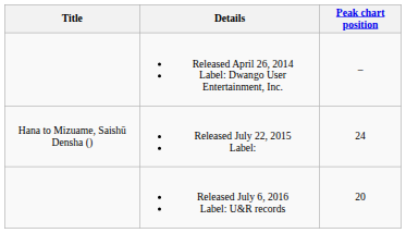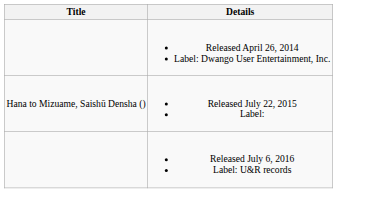 <table class="wikitable" style="text-align:center">
 <tr>
 <th>Title</th>
 <th>Details</th>
-<th><a href='#'>Peak chart position</a></th>
 </tr>
 <tr>
 <td></td>
 <td><br><ul><li>Released April 26, 2014</li><li>Label: Dwango User Entertainment, Inc.</li></ul></td>
-<td>–</td>
 </tr>
 <tr>
 <td>Hana to Mizuame, Saishū Densha ()</td>
 <td><br><ul><li>Released July 22, 2015</li><li>Label: </li></ul></td>
-<td>24</td>
 </tr>
 <tr>
 <td></td>
 <td><br><ul><li>Released July 6, 2016</li><li>Label: U&R records</li></ul></td>
-<td>20</td>
 </tr>
 </table>
